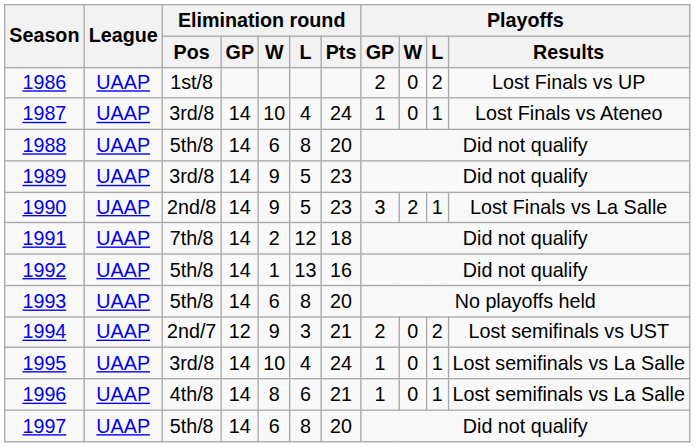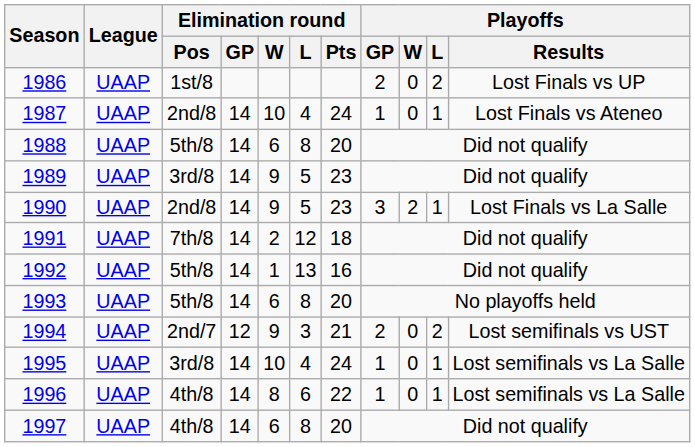 <table class="wikitable" style="text-align:center; font-size:90%">
 <tr>
 <th rowspan="2">Season</th>
 <th rowspan="2">League</th>
 <th colspan="5">Elimination round</th>
 <th colspan="4">Playoffs</th>
 </tr>
 <tr>
 <th>Pos</th>
 <th>GP</th>
 <th>W</th>
 <th>L</th>
 <th>Pts</th>
 <th>GP</th>
 <th>W</th>
 <th>L</th>
 <th>Results</th>
 </tr>
 <tr>
 <td><a href='#'>1986</a></td>
 <td><a href='#'>UAAP</a></td>
 <td>1st/8</td>
 <td></td>
 <td></td>
 <td></td>
 <td></td>
 <td>2</td>
 <td>0</td>
 <td>2</td>
 <td>Lost Finals vs UP</td>
 </tr>
 <tr>
 <td><a href='#'>1987</a></td>
 <td><a href='#'>UAAP</a></td>
-<td>3rd/8</td>
+<td>2nd/8</td>
 <td>14</td>
 <td>10</td>
 <td>4</td>
 <td>24</td>
 <td>1</td>
 <td>0</td>
 <td>1</td>
 <td>Lost Finals vs Ateneo</td>
 </tr>
 <tr>
 <td><a href='#'>1988</a></td>
 <td><a href='#'>UAAP</a></td>
 <td>5th/8</td>
 <td>14</td>
 <td>6</td>
 <td>8</td>
 <td>20</td>
 <td colspan="4">Did not qualify</td>
 </tr>
 <tr>
 <td><a href='#'>1989</a></td>
 <td><a href='#'>UAAP</a></td>
 <td>3rd/8</td>
 <td>14</td>
 <td>9</td>
 <td>5</td>
 <td>23</td>
 <td colspan="4">Did not qualify</td>
 </tr>
 <tr>
 <td><a href='#'>1990</a></td>
 <td><a href='#'>UAAP</a></td>
 <td>2nd/8</td>
 <td>14</td>
 <td>9</td>
 <td>5</td>
 <td>23</td>
 <td>3</td>
 <td>2</td>
 <td>1</td>
 <td>Lost Finals vs La Salle</td>
 </tr>
 <tr>
 <td><a href='#'>1991</a></td>
 <td><a href='#'>UAAP</a></td>
 <td>7th/8</td>
 <td>14</td>
 <td>2</td>
 <td>12</td>
 <td>18</td>
 <td colspan="4">Did not qualify</td>
 </tr>
 <tr>
 <td><a href='#'>1992</a></td>
 <td><a href='#'>UAAP</a></td>
 <td>5th/8</td>
 <td>14</td>
 <td>1</td>
 <td>13</td>
 <td>16</td>
 <td colspan="4">Did not qualify</td>
 </tr>
 <tr>
 <td><a href='#'>1993</a></td>
 <td><a href='#'>UAAP</a></td>
 <td>5th/8</td>
 <td>14</td>
 <td>6</td>
 <td>8</td>
 <td>20</td>
 <td colspan="4">No playoffs held</td>
 </tr>
 <tr>
 <td><a href='#'>1994</a></td>
 <td><a href='#'>UAAP</a></td>
 <td>2nd/7</td>
 <td>12</td>
 <td>9</td>
 <td>3</td>
 <td>21</td>
 <td>2</td>
 <td>0</td>
 <td>2</td>
 <td>Lost semifinals vs UST</td>
 </tr>
 <tr>
 <td><a href='#'>1995</a></td>
 <td><a href='#'>UAAP</a></td>
 <td>3rd/8</td>
 <td>14</td>
 <td>10</td>
 <td>4</td>
 <td>24</td>
 <td>1</td>
 <td>0</td>
 <td>1</td>
 <td>Lost semifinals vs La Salle</td>
 </tr>
 <tr>
 <td><a href='#'>1996</a></td>
 <td><a href='#'>UAAP</a></td>
 <td>4th/8</td>
 <td>14</td>
 <td>8</td>
 <td>6</td>
-<td>21</td>
+<td>22</td>
 <td>1</td>
 <td>0</td>
 <td>1</td>
 <td>Lost semifinals vs La Salle</td>
 </tr>
 <tr>
 <td><a href='#'>1997</a></td>
 <td><a href='#'>UAAP</a></td>
-<td>5th/8</td>
+<td>4th/8</td>
 <td>14</td>
 <td>6</td>
 <td>8</td>
 <td>20</td>
 <td colspan="4">Did not qualify</td>
 </tr>
 </table>
